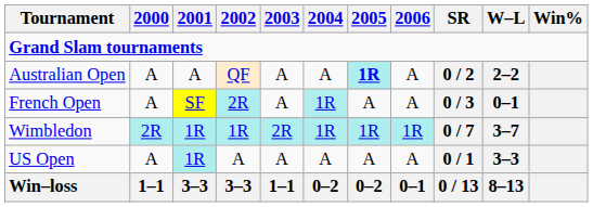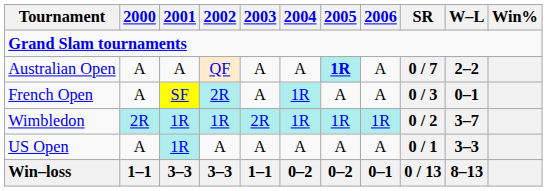 <table class=wikitable style=text-align:center>
 <tr>
 <th>Tournament</th>
 <th><a href='#'>2000</a></th>
 <th><a href='#'>2001</a></th>
 <th><a href='#'>2002</a></th>
 <th><a href='#'>2003</a></th>
 <th><a href='#'>2004</a></th>
 <th><a href='#'>2005</a></th>
 <th><a href='#'>2006</a></th>
 <th>SR</th>
 <th>W–L</th>
 <th>Win%</th>
 </tr>
 <tr>
 <td colspan=25 style=text-align:left><a href='#'><strong>Grand Slam tournaments</strong></a></td>
 </tr>
 <tr>
 <td align=left><a href='#'>Australian Open</a></td>
 <td>A</td>
 <td>A</td>
 <td bgcolor=ffebcd><a href='#'>QF</a></td>
 <td>A</td>
 <td>A</td>
 <td bgcolor=afeeee><strong><a href='#'>1R</a></strong></td>
 <td>A</td>
-<th>0 / 2</th>
+<th>0 / 7</th>
 <th>2–2</th>
 <th></th>
 </tr>
 <tr>
 <td align=left><a href='#'>French Open</a></td>
 <td>A</td>
 <td bgcolor=yellow><a href='#'>SF</a></td>
 <td bgcolor=afeeee><a href='#'>2R</a></td>
 <td>A</td>
 <td bgcolor=afeeee><a href='#'>1R</a></td>
 <td>A</td>
 <td>A</td>
 <th>0 / 3</th>
 <th>0–1</th>
 <th></th>
 </tr>
 <tr>
 <td align=left><a href='#'>Wimbledon</a></td>
 <td bgcolor=afeeee><a href='#'>2R</a></td>
 <td bgcolor=afeeee><a href='#'>1R</a></td>
 <td bgcolor=afeeee><a href='#'>1R</a></td>
 <td bgcolor=afeeee><a href='#'>2R</a></td>
 <td bgcolor=afeeee><a href='#'>1R</a></td>
 <td bgcolor=afeeee><a href='#'>1R</a></td>
 <td bgcolor=afeeee><a href='#'>1R</a></td>
-<th>0 / 7</th>
+<th>0 / 2</th>
 <th>3–7</th>
 <th></th>
 </tr>
 <tr>
 <td align=left><a href='#'>US Open</a></td>
 <td>A</td>
 <td bgcolor=afeeee><a href='#'>1R</a></td>
 <td>A</td>
 <td>A</td>
 <td>A</td>
 <td>A</td>
 <td>A</td>
 <th>0 / 1</th>
 <th>3–3</th>
 <th></th>
 </tr>
 <tr>
 <th style=text-align:left>Win–loss</th>
 <th>1–1</th>
 <th>3–3</th>
 <th>3–3</th>
 <th>1–1</th>
 <th>0–2</th>
 <th>0–2</th>
 <th>0–1</th>
 <th>0 / 13</th>
 <th>8–13</th>
 <th></th>
 </tr>
 </table>
